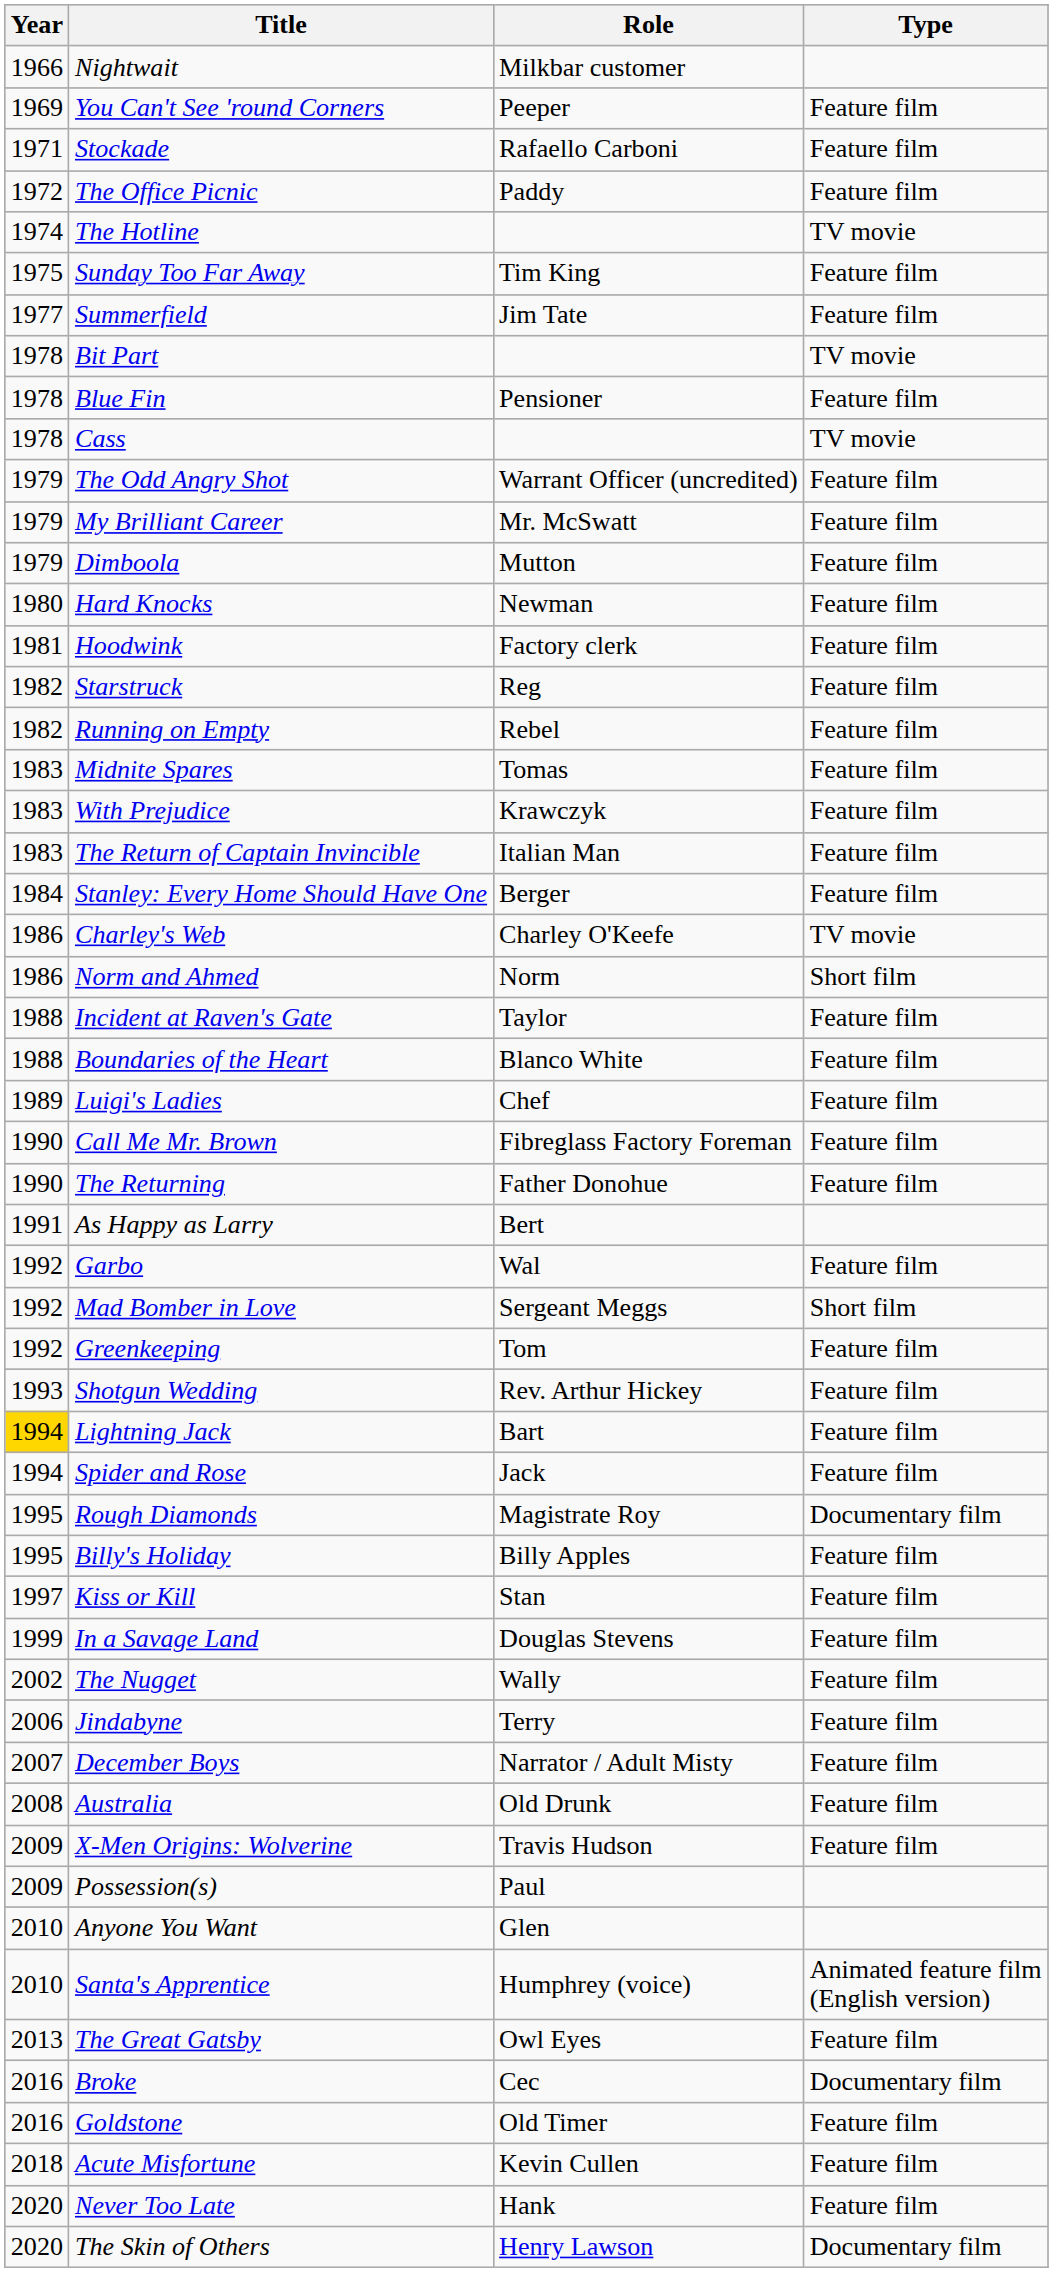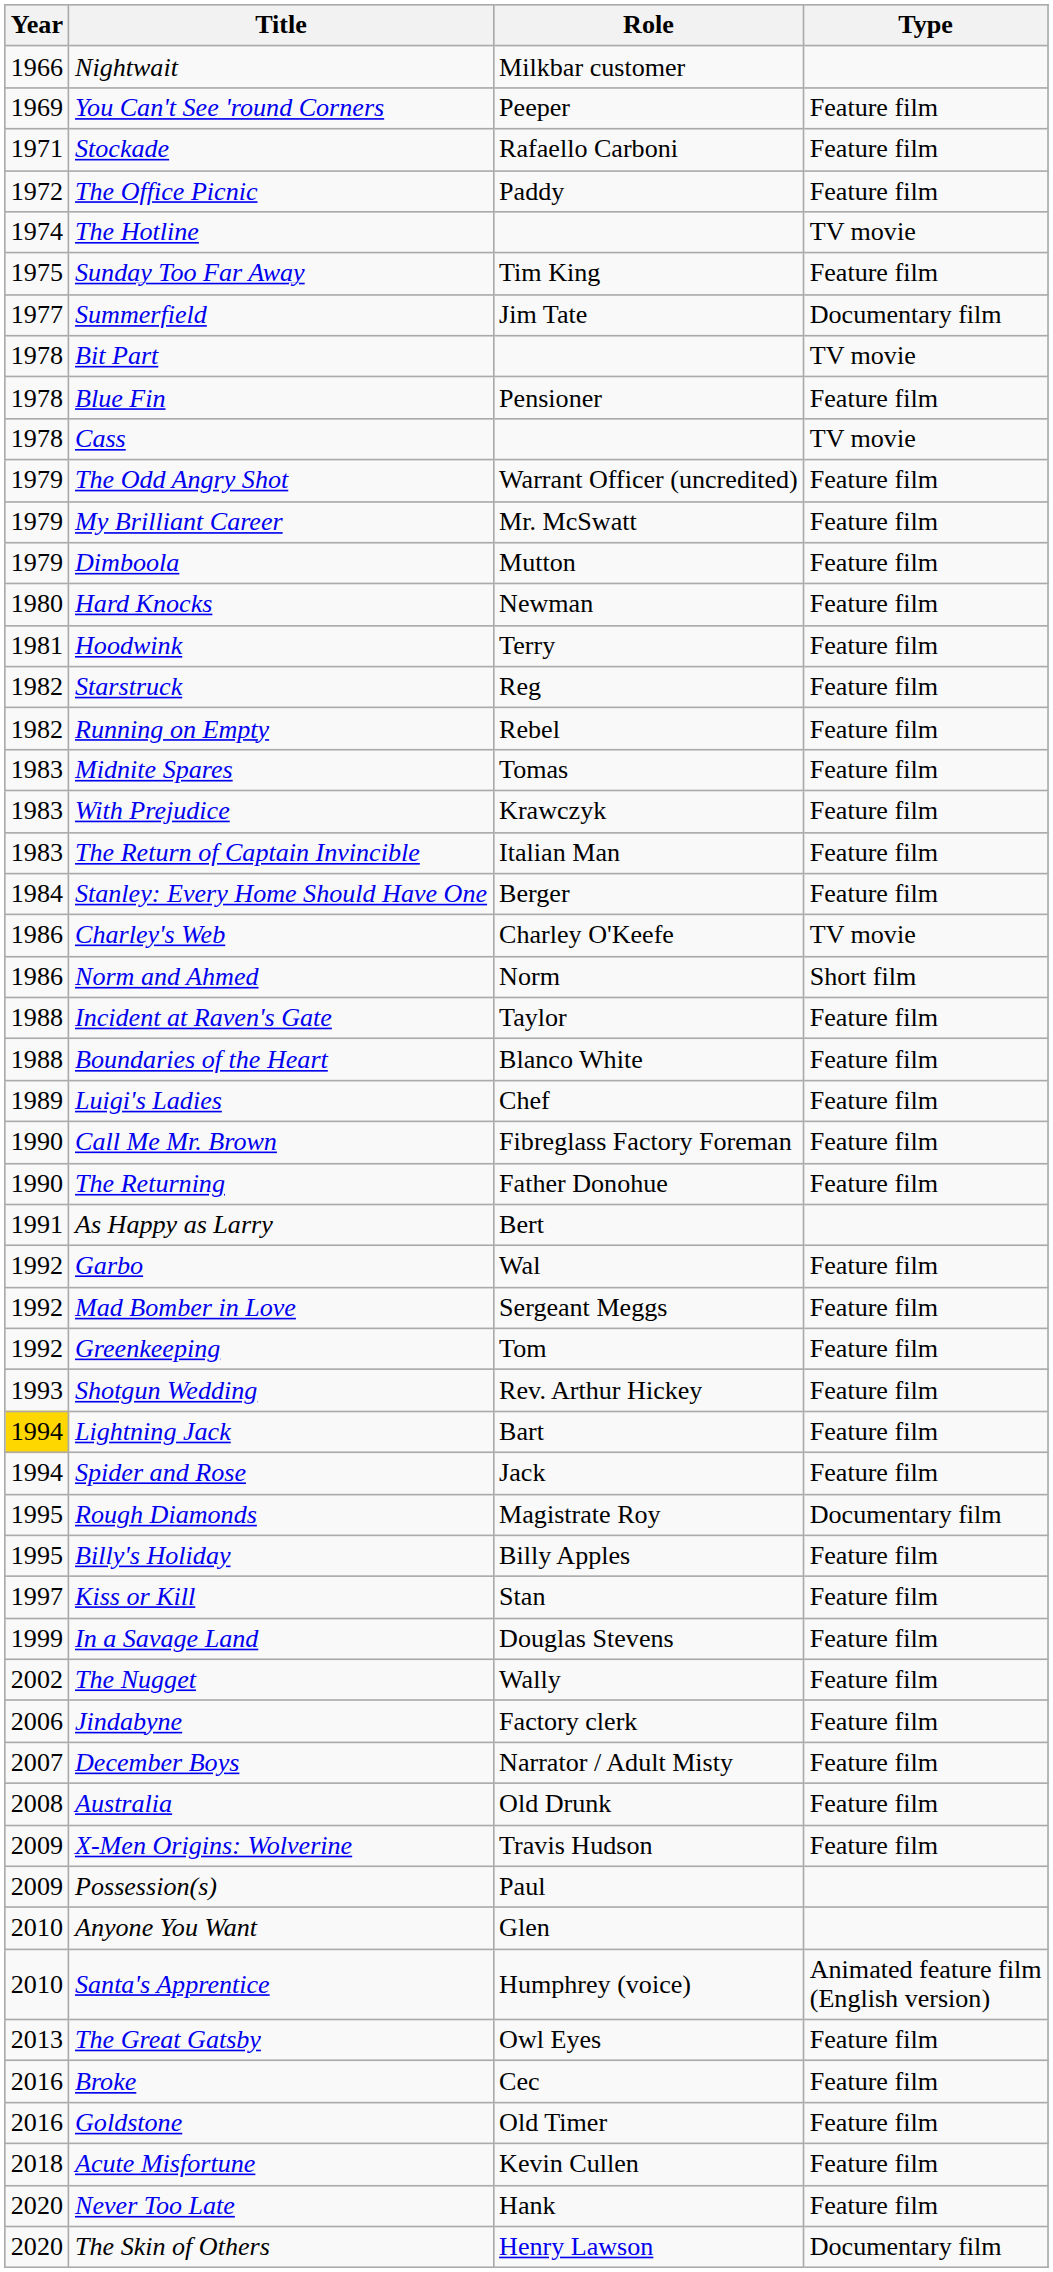 <table class="wikitable">
 <tr>
 <th>Year</th>
 <th>Title</th>
 <th>Role</th>
 <th>Type</th>
 </tr>
 <tr>
 <td>1966</td>
 <td><em>Nightwait</em></td>
 <td>Milkbar customer</td>
 <td></td>
 </tr>
 <tr>
 <td>1969</td>
 <td><em><a href='#'>You Can't See 'round Corners</a></em></td>
 <td>Peeper</td>
 <td>Feature film</td>
 </tr>
 <tr>
 <td>1971</td>
 <td><em><a href='#'>Stockade</a></em></td>
 <td>Rafaello Carboni</td>
 <td>Feature film</td>
 </tr>
 <tr>
 <td>1972</td>
 <td><em><a href='#'>The Office Picnic</a></em></td>
 <td>Paddy</td>
 <td>Feature film</td>
 </tr>
 <tr>
 <td>1974</td>
 <td><em><a href='#'>The Hotline</a></em></td>
 <td></td>
 <td>TV movie</td>
 </tr>
 <tr>
 <td>1975</td>
 <td><em><a href='#'>Sunday Too Far Away</a></em></td>
 <td>Tim King</td>
 <td>Feature film</td>
 </tr>
 <tr>
 <td>1977</td>
 <td><em><a href='#'>Summerfield</a></em></td>
 <td>Jim Tate</td>
-<td>Feature film</td>
+<td>Documentary film</td>
 </tr>
 <tr>
 <td>1978</td>
 <td><em><a href='#'>Bit Part</a></em></td>
 <td></td>
 <td>TV movie</td>
 </tr>
 <tr>
 <td>1978</td>
 <td><em><a href='#'>Blue Fin</a></em></td>
 <td>Pensioner</td>
 <td>Feature film</td>
 </tr>
 <tr>
 <td>1978</td>
 <td><em><a href='#'>Cass</a></em></td>
 <td></td>
 <td>TV movie</td>
 </tr>
 <tr>
 <td>1979</td>
 <td><em><a href='#'>The Odd Angry Shot</a></em></td>
 <td>Warrant Officer (uncredited)</td>
 <td>Feature film</td>
 </tr>
 <tr>
 <td>1979</td>
 <td><em><a href='#'>My Brilliant Career</a></em></td>
 <td>Mr. McSwatt</td>
 <td>Feature film</td>
 </tr>
 <tr>
 <td>1979</td>
 <td><em><a href='#'>Dimboola</a></em></td>
 <td>Mutton</td>
 <td>Feature film</td>
 </tr>
 <tr>
 <td>1980</td>
 <td><em><a href='#'>Hard Knocks</a></em></td>
 <td>Newman</td>
 <td>Feature film</td>
 </tr>
 <tr>
 <td>1981</td>
 <td><em><a href='#'>Hoodwink</a></em></td>
-<td>Factory clerk</td>
+<td>Terry</td>
 <td>Feature film</td>
 </tr>
 <tr>
 <td>1982</td>
 <td><em><a href='#'>Starstruck</a></em></td>
 <td>Reg</td>
 <td>Feature film</td>
 </tr>
 <tr>
 <td>1982</td>
 <td><em><a href='#'>Running on Empty</a></em></td>
 <td>Rebel</td>
 <td>Feature film</td>
 </tr>
 <tr>
 <td>1983</td>
 <td><em><a href='#'>Midnite Spares</a></em></td>
 <td>Tomas</td>
 <td>Feature film</td>
 </tr>
 <tr>
 <td>1983</td>
 <td><em><a href='#'>With Prejudice</a></em></td>
 <td>Krawczyk</td>
 <td>Feature film</td>
 </tr>
 <tr>
 <td>1983</td>
 <td><em><a href='#'>The Return of Captain Invincible</a></em></td>
 <td>Italian Man</td>
 <td>Feature film</td>
 </tr>
 <tr>
 <td>1984</td>
 <td><em><a href='#'>Stanley: Every Home Should Have One</a></em></td>
 <td>Berger</td>
 <td>Feature film</td>
 </tr>
 <tr>
 <td>1986</td>
 <td><em><a href='#'>Charley's Web</a></em></td>
 <td>Charley O'Keefe</td>
 <td>TV movie</td>
 </tr>
 <tr>
 <td>1986</td>
 <td><em><a href='#'>Norm and Ahmed</a></em></td>
 <td>Norm</td>
 <td>Short film</td>
 </tr>
 <tr>
 <td>1988</td>
 <td><em><a href='#'>Incident at Raven's Gate</a></em></td>
 <td>Taylor</td>
 <td>Feature film</td>
 </tr>
 <tr>
 <td>1988</td>
 <td><em><a href='#'>Boundaries of the Heart</a></em></td>
 <td>Blanco White</td>
 <td>Feature film</td>
 </tr>
 <tr>
 <td>1989</td>
 <td><em><a href='#'>Luigi's Ladies</a></em></td>
 <td>Chef</td>
 <td>Feature film</td>
 </tr>
 <tr>
 <td>1990</td>
 <td><em><a href='#'>Call Me Mr. Brown</a></em></td>
 <td>Fibreglass Factory Foreman</td>
 <td>Feature film</td>
 </tr>
 <tr>
 <td>1990</td>
 <td><em><a href='#'>The Returning</a></em></td>
 <td>Father Donohue</td>
 <td>Feature film</td>
 </tr>
 <tr>
 <td>1991</td>
 <td><em>As Happy as Larry</em></td>
 <td>Bert</td>
 <td></td>
 </tr>
 <tr>
 <td>1992</td>
 <td><em><a href='#'>Garbo</a></em></td>
 <td>Wal</td>
 <td>Feature film</td>
 </tr>
 <tr>
 <td>1992</td>
 <td><em><a href='#'>Mad Bomber in Love</a></em></td>
 <td>Sergeant Meggs</td>
-<td>Short film</td>
+<td>Feature film</td>
 </tr>
 <tr>
 <td>1992</td>
 <td><em><a href='#'>Greenkeeping</a></em></td>
 <td>Tom</td>
 <td>Feature film</td>
 </tr>
 <tr>
 <td>1993</td>
 <td><em><a href='#'>Shotgun Wedding</a></em></td>
 <td>Rev. Arthur Hickey</td>
 <td>Feature film</td>
 </tr>
 <tr>
 <td style="background: gold;">1994</td>
 <td><em><a href='#'>Lightning Jack</a></em></td>
 <td>Bart</td>
 <td>Feature film</td>
 </tr>
 <tr>
 <td>1994</td>
 <td><em><a href='#'>Spider and Rose</a></em></td>
 <td>Jack</td>
 <td>Feature film</td>
 </tr>
 <tr>
 <td>1995</td>
 <td><em><a href='#'>Rough Diamonds</a></em></td>
 <td>Magistrate Roy</td>
 <td>Documentary film</td>
 </tr>
 <tr>
 <td>1995</td>
 <td><em><a href='#'>Billy's Holiday</a></em></td>
 <td>Billy Apples</td>
 <td>Feature film</td>
 </tr>
 <tr>
 <td>1997</td>
 <td><em><a href='#'>Kiss or Kill</a></em></td>
 <td>Stan</td>
 <td>Feature film</td>
 </tr>
 <tr>
 <td>1999</td>
 <td><em><a href='#'>In a Savage Land</a></em></td>
 <td>Douglas Stevens</td>
 <td>Feature film</td>
 </tr>
 <tr>
 <td>2002</td>
 <td><em><a href='#'>The Nugget</a></em></td>
 <td>Wally</td>
 <td>Feature film</td>
 </tr>
 <tr>
 <td>2006</td>
 <td><em><a href='#'>Jindabyne</a></em></td>
-<td>Terry</td>
+<td>Factory clerk</td>
 <td>Feature film</td>
 </tr>
 <tr>
 <td>2007</td>
 <td><em><a href='#'>December Boys</a></em></td>
 <td>Narrator / Adult Misty</td>
 <td>Feature film</td>
 </tr>
 <tr>
 <td>2008</td>
 <td><em><a href='#'>Australia</a></em></td>
 <td>Old Drunk</td>
 <td>Feature film</td>
 </tr>
 <tr>
 <td>2009</td>
 <td><em><a href='#'>X-Men Origins: Wolverine</a></em></td>
 <td>Travis Hudson</td>
 <td>Feature film</td>
 </tr>
 <tr>
 <td>2009</td>
 <td><em>Possession(s)</em></td>
 <td>Paul</td>
 <td></td>
 </tr>
 <tr>
 <td>2010</td>
 <td><em>Anyone You Want</em></td>
 <td>Glen</td>
 <td></td>
 </tr>
 <tr>
 <td>2010</td>
 <td><em><a href='#'>Santa's Apprentice</a></em></td>
 <td>Humphrey (voice)</td>
 <td>Animated feature film<br>(English version)</td>
 </tr>
 <tr>
 <td>2013</td>
 <td><em><a href='#'>The Great Gatsby</a></em></td>
 <td>Owl Eyes</td>
 <td>Feature film</td>
 </tr>
 <tr>
 <td>2016</td>
 <td><em><a href='#'>Broke</a></em></td>
 <td>Cec</td>
-<td>Documentary film</td>
+<td>Feature film</td>
 </tr>
 <tr>
 <td>2016</td>
 <td><em><a href='#'>Goldstone</a></em></td>
 <td>Old Timer</td>
 <td>Feature film</td>
 </tr>
 <tr>
 <td>2018</td>
 <td><em><a href='#'>Acute Misfortune</a></em></td>
 <td>Kevin Cullen</td>
 <td>Feature film</td>
 </tr>
 <tr>
 <td>2020</td>
 <td><em><a href='#'>Never Too Late</a></em></td>
 <td>Hank</td>
 <td>Feature film</td>
 </tr>
 <tr>
 <td>2020</td>
 <td><em>The Skin of Others</em></td>
 <td><a href='#'>Henry Lawson</a></td>
 <td>Documentary film</td>
 </tr>
 </table>
